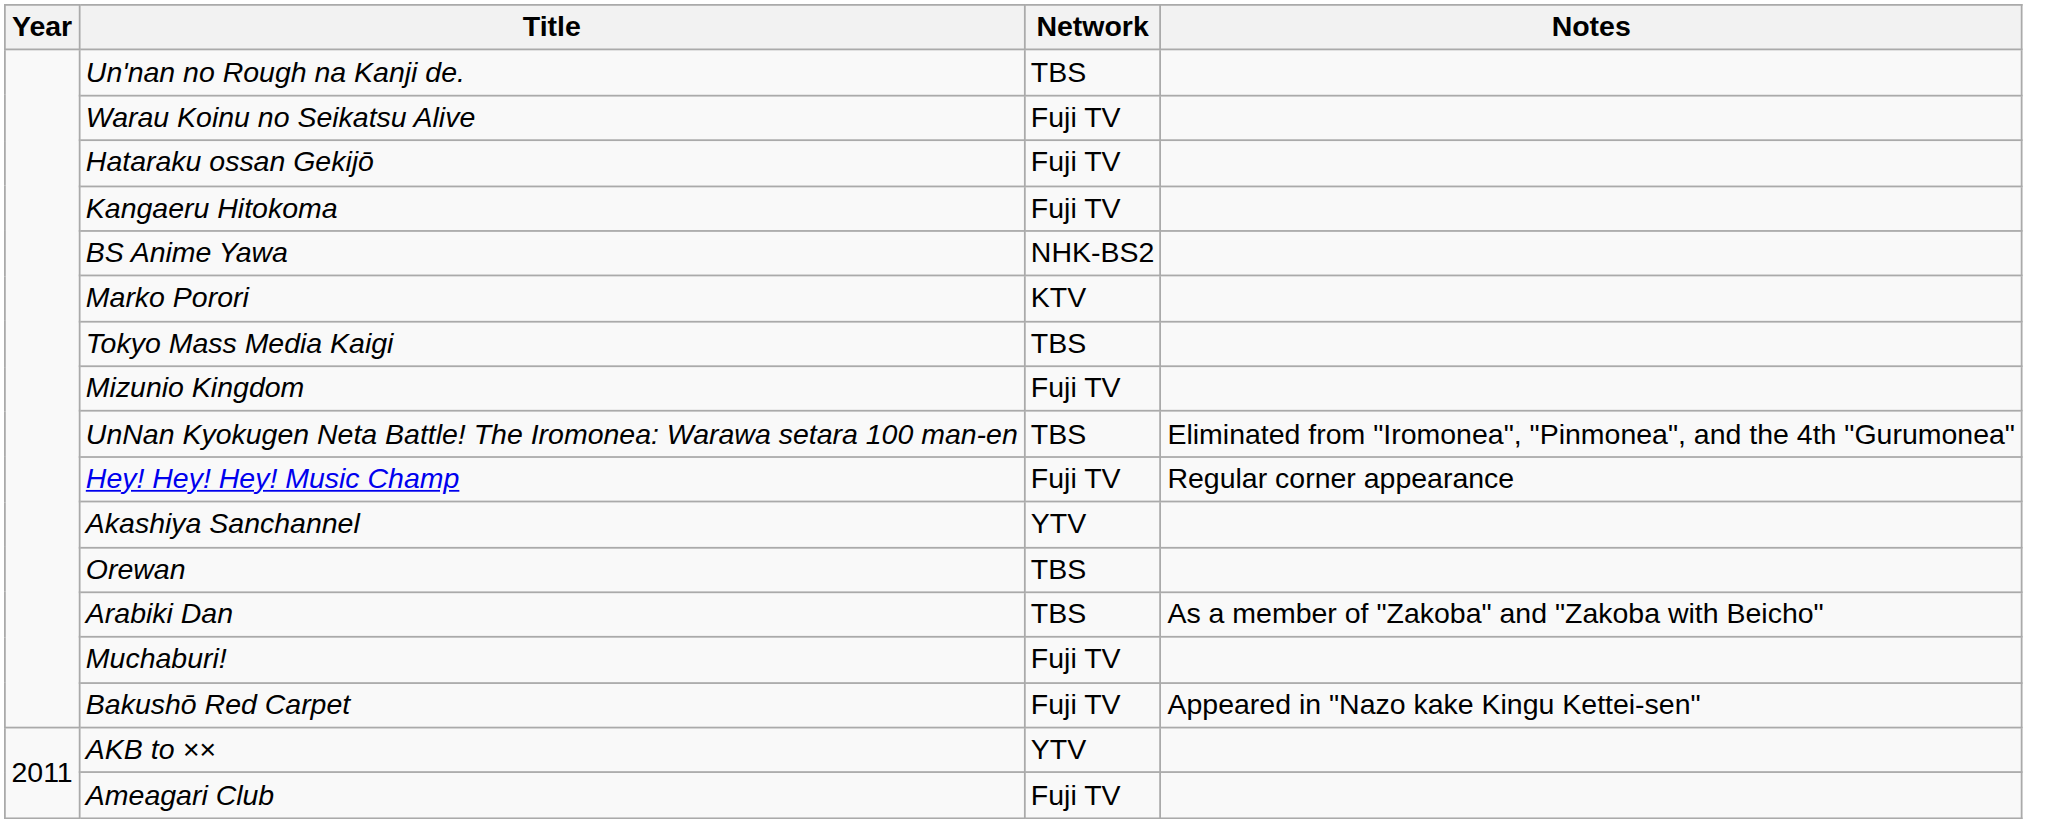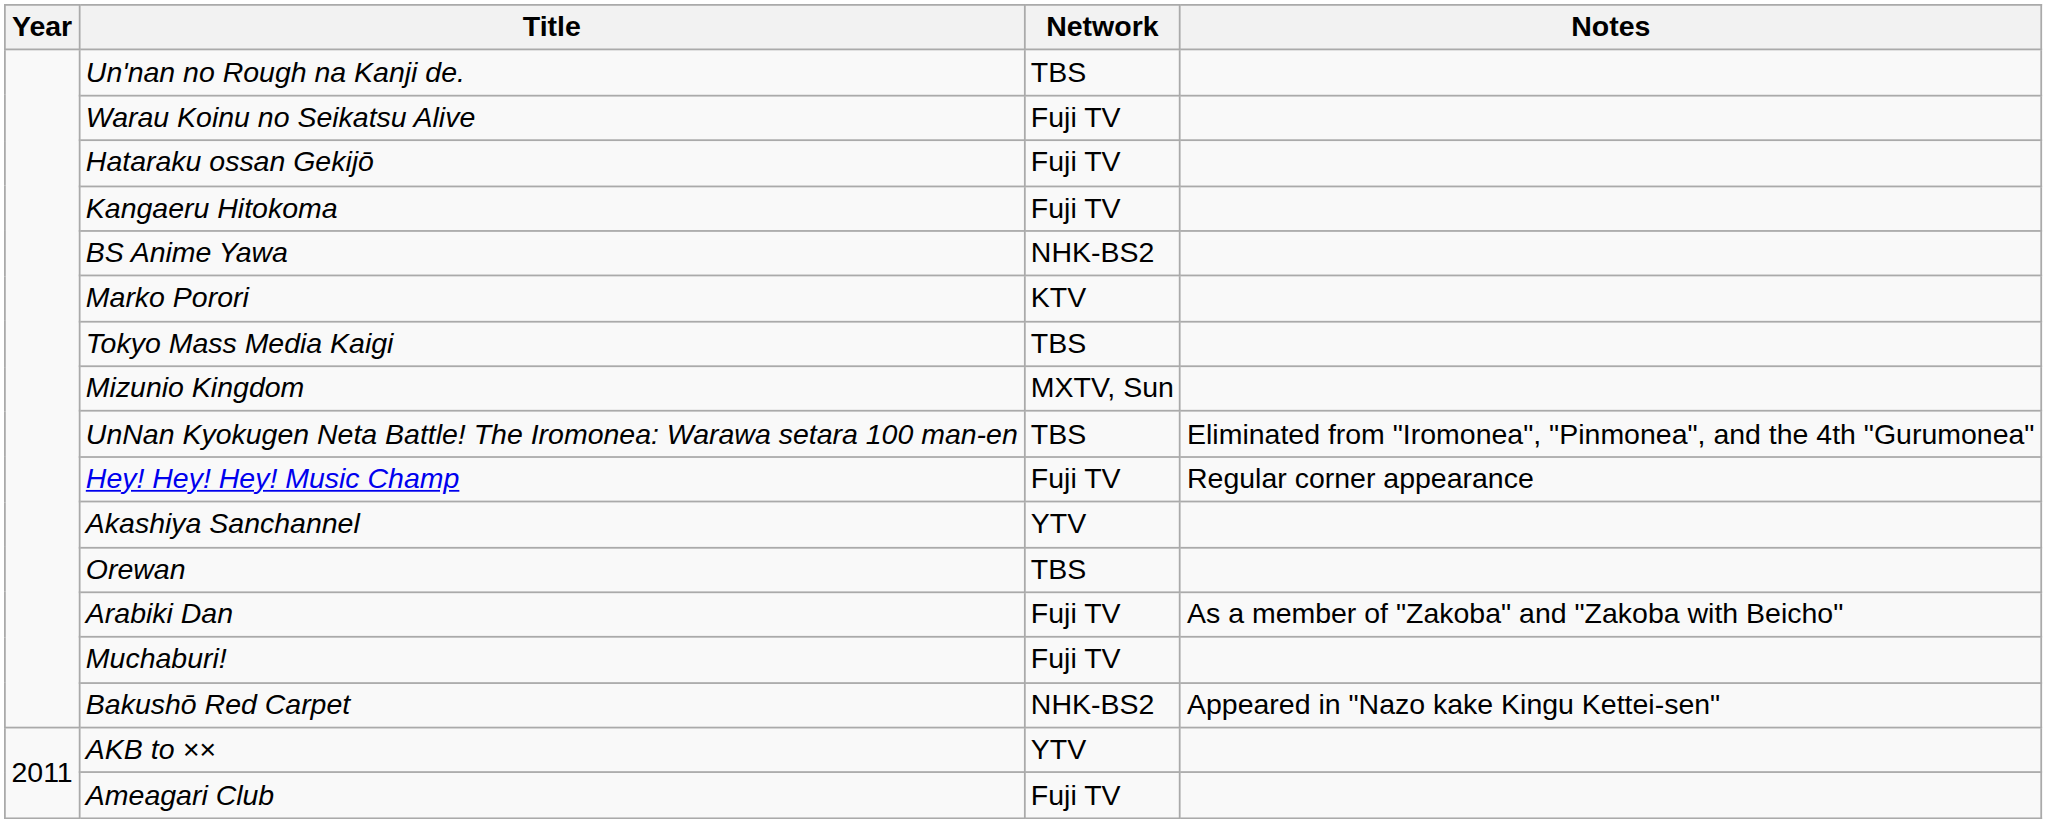 <table class="wikitable">
 <tr>
 <th>Year</th>
 <th>Title</th>
 <th>Network</th>
 <th>Notes</th>
 </tr>
 <tr>
 <td rowspan="15"></td>
 <td><em>Un'nan no Rough na Kanji de.</em></td>
 <td>TBS</td>
 <td></td>
 </tr>
 <tr>
 <td><em>Warau Koinu no Seikatsu Alive</em></td>
 <td>Fuji TV</td>
 <td></td>
 </tr>
 <tr>
 <td><em>Hataraku ossan Gekijō</em></td>
 <td>Fuji TV</td>
 <td></td>
 </tr>
 <tr>
 <td><em>Kangaeru Hitokoma</em></td>
 <td>Fuji TV</td>
 <td></td>
 </tr>
 <tr>
 <td><em>BS Anime Yawa</em></td>
 <td>NHK-BS2</td>
 <td></td>
 </tr>
 <tr>
 <td><em>Marko Porori</em></td>
 <td>KTV</td>
 <td></td>
 </tr>
 <tr>
 <td><em>Tokyo Mass Media Kaigi</em></td>
 <td>TBS</td>
 <td></td>
 </tr>
 <tr>
 <td><em>Mizunio Kingdom</em></td>
-<td>Fuji TV</td>
+<td>MXTV, Sun</td>
 <td></td>
 </tr>
 <tr>
 <td><em>UnNan Kyokugen Neta Battle! The Iromonea: Warawa setara 100 man-en</em></td>
 <td>TBS</td>
 <td>Eliminated from "Iromonea", "Pinmonea", and the 4th "Gurumonea"</td>
 </tr>
 <tr>
 <td><em><a href='#'>Hey! Hey! Hey! Music Champ</a></em></td>
 <td>Fuji TV</td>
 <td>Regular corner appearance</td>
 </tr>
 <tr>
 <td><em>Akashiya Sanchannel</em></td>
 <td>YTV</td>
 <td></td>
 </tr>
 <tr>
 <td><em>Orewan</em></td>
 <td>TBS</td>
 <td></td>
 </tr>
 <tr>
 <td><em>Arabiki Dan</em></td>
-<td>TBS</td>
+<td>Fuji TV</td>
 <td>As a member of "Zakoba" and "Zakoba with Beicho"</td>
 </tr>
 <tr>
 <td><em>Muchaburi!</em></td>
 <td>Fuji TV</td>
 <td></td>
 </tr>
 <tr>
 <td><em>Bakushō Red Carpet</em></td>
-<td>Fuji TV</td>
+<td>NHK-BS2</td>
 <td>Appeared in "Nazo kake Kingu Kettei-sen"</td>
 </tr>
 <tr>
 <td rowspan="2">2011</td>
 <td><em>AKB to ××</em></td>
 <td>YTV</td>
 <td></td>
 </tr>
 <tr>
 <td><em>Ameagari Club</em></td>
 <td>Fuji TV</td>
 <td></td>
 </tr>
 </table>
